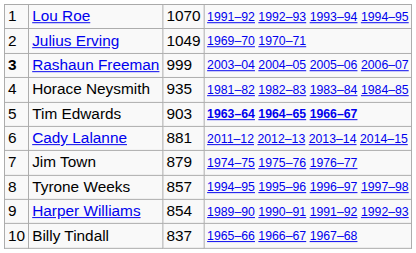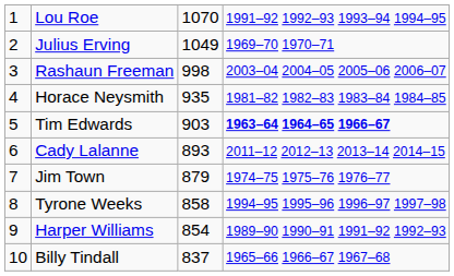 <table class="wikitable">
 <tr>
 </tr>
 <tr>
 <td>1</td>
 <td><a href='#'>Lou Roe</a></td>
 <td>1070</td>
 <td style="font-size:80%;"><a href='#'>1991–92</a> <a href='#'>1992–93</a> <a href='#'>1993–94</a> <a href='#'>1994–95</a></td>
 </tr>
 <tr>
 <td>2</td>
 <td><a href='#'>Julius Erving</a></td>
 <td>1049</td>
 <td style="font-size:80%;"><a href='#'>1969–70</a> <a href='#'>1970–71</a></td>
 </tr>
 <tr>
-<td><strong>3</strong></td>
+<td>3</td>
 <td><a href='#'>Rashaun Freeman</a></td>
-<td>999</td>
+<td>998</td>
 <td style="font-size:80%;"><a href='#'>2003–04</a> <a href='#'>2004–05</a> <a href='#'>2005–06</a> <a href='#'>2006–07</a></td>
 </tr>
 <tr>
 <td>4</td>
 <td>Horace Neysmith</td>
 <td>935</td>
 <td style="font-size:80%;"><a href='#'>1981–82</a> <a href='#'>1982–83</a> <a href='#'>1983–84</a> <a href='#'>1984–85</a></td>
 </tr>
 <tr>
 <td>5</td>
 <td>Tim Edwards</td>
 <td>903</td>
 <td style="font-size:80%;"><strong><a href='#'>1963–64</a> <a href='#'>1964–65</a> <a href='#'>1966–67</a></strong></td>
 </tr>
 <tr>
 <td>6</td>
 <td><a href='#'>Cady Lalanne</a></td>
-<td>881</td>
+<td>893</td>
 <td style="font-size:80%;"><a href='#'>2011–12</a> <a href='#'>2012–13</a> <a href='#'>2013–14</a> <a href='#'>2014–15</a></td>
 </tr>
 <tr>
 <td>7</td>
 <td>Jim Town</td>
 <td>879</td>
 <td style="font-size:80%;"><a href='#'>1974–75</a> <a href='#'>1975–76</a> <a href='#'>1976–77</a></td>
 </tr>
 <tr>
 <td>8</td>
 <td>Tyrone Weeks</td>
-<td>857</td>
+<td>858</td>
 <td style="font-size:80%;"><a href='#'>1994–95</a> <a href='#'>1995–96</a> <a href='#'>1996–97</a> <a href='#'>1997–98</a></td>
 </tr>
 <tr>
 <td>9</td>
 <td><a href='#'>Harper Williams</a></td>
 <td>854</td>
 <td style="font-size:80%;"><a href='#'>1989–90</a> <a href='#'>1990–91</a> <a href='#'>1991–92</a> <a href='#'>1992–93</a></td>
 </tr>
 <tr>
 <td>10</td>
 <td>Billy Tindall</td>
 <td>837</td>
 <td style="font-size:80%;"><a href='#'>1965–66</a> <a href='#'>1966–67</a> <a href='#'>1967–68</a></td>
 </tr>
 </table>
